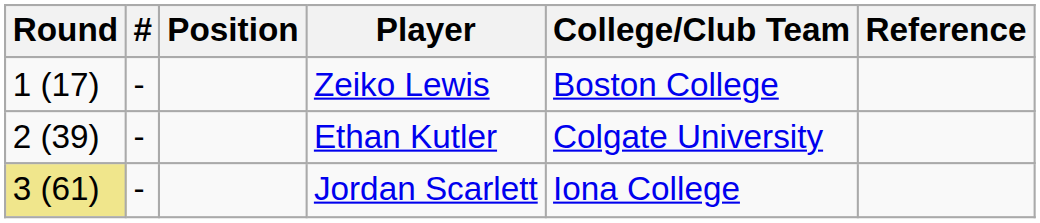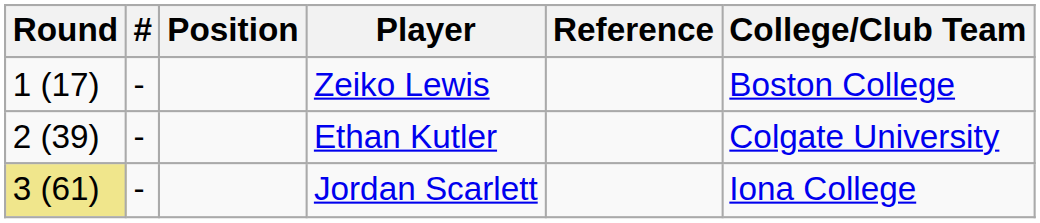 <table class="wikitable">
 <tr>
 <th>Round</th>
 <th>#</th>
 <th>Position</th>
 <th>Player</th>
+<th>Reference</th>
 <th>College/Club Team</th>
-<th>Reference</th>
 </tr>
 <tr>
 <td>1 (17)</td>
 <td>-</td>
 <td></td>
 <td> <a href='#'>Zeiko Lewis</a></td>
+<td></td>
 <td><a href='#'>Boston College</a></td>
-<td></td>
 </tr>
 <tr>
 <td>2 (39)</td>
 <td>-</td>
 <td></td>
 <td> <a href='#'>Ethan Kutler</a></td>
+<td></td>
 <td><a href='#'>Colgate University</a></td>
-<td></td>
 </tr>
 <tr>
 <td style="background: khaki;">3 (61)</td>
 <td>-</td>
 <td></td>
 <td> <a href='#'>Jordan Scarlett</a></td>
+<td></td>
 <td><a href='#'>Iona College</a></td>
-<td></td>
 </tr>
 </table>
